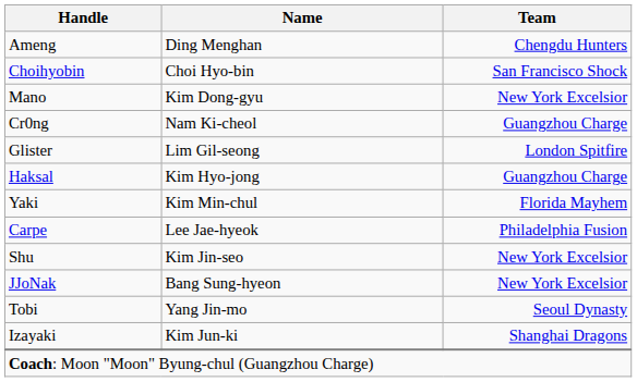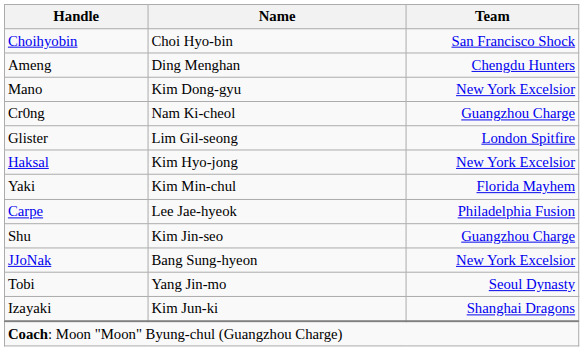 <table class="wikitable" style="width:95%; font-size:95%">
 <tr>
 <th style="width:25%;" scope="col">Handle</th>
 <th style="width:45%;" scope="col">Name</th>
 <th style="width:30%;" scope="col">Team</th>
 </tr>
 <tr>
+<td><a href='#'>Choihyobin</a></td>
+<td>Choi Hyo-bin</td>
+<td align= right><a href='#'>San Francisco Shock</a></td>
+</tr>
+<tr>
 <td>Ameng</td>
 <td>Ding Menghan</td>
 <td align= right><a href='#'>Chengdu Hunters</a></td>
-</tr>
-<tr>
-<td><a href='#'>Choihyobin</a></td>
-<td>Choi Hyo-bin</td>
-<td align= right><a href='#'>San Francisco Shock</a></td>
 </tr>
 <tr>
 <td>Mano</td>
 <td>Kim Dong-gyu</td>
 <td align= right><a href='#'>New York Excelsior</a></td>
 </tr>
 <tr>
 <td>Cr0ng</td>
 <td>Nam Ki-cheol</td>
 <td align= right><a href='#'>Guangzhou Charge</a></td>
 </tr>
 <tr>
 <td>Glister</td>
 <td>Lim Gil-seong</td>
 <td align= right><a href='#'>London Spitfire</a></td>
 </tr>
 <tr>
 <td><a href='#'>Haksal</a></td>
 <td>Kim Hyo-jong</td>
-<td align= right><a href='#'>Guangzhou Charge</a></td>
+<td align= right><a href='#'>New York Excelsior</a></td>
 </tr>
 <tr>
 <td>Yaki</td>
 <td>Kim Min-chul</td>
 <td align= right><a href='#'>Florida Mayhem</a></td>
 </tr>
 <tr>
 <td><a href='#'>Carpe</a></td>
 <td>Lee Jae-hyeok</td>
 <td align= right><a href='#'>Philadelphia Fusion</a></td>
 </tr>
 <tr>
 <td>Shu</td>
 <td>Kim Jin-seo</td>
-<td align= right><a href='#'>New York Excelsior</a></td>
+<td align= right><a href='#'>Guangzhou Charge</a></td>
 </tr>
 <tr>
 <td><a href='#'>JJoNak</a></td>
 <td>Bang Sung-hyeon</td>
 <td align= right><a href='#'>New York Excelsior</a></td>
 </tr>
 <tr>
 <td>Tobi</td>
 <td>Yang Jin-mo</td>
 <td align= right><a href='#'>Seoul Dynasty</a></td>
 </tr>
 <tr>
 <td>Izayaki</td>
 <td>Kim Jun-ki</td>
 <td align= right><a href='#'>Shanghai Dragons</a></td>
 </tr>
 <tr>
 <td colspan="3" style="border-top:2px solid grey;"><strong>Coach</strong>: Moon "Moon" Byung-chul (Guangzhou Charge)</td>
 </tr>
 </table>
